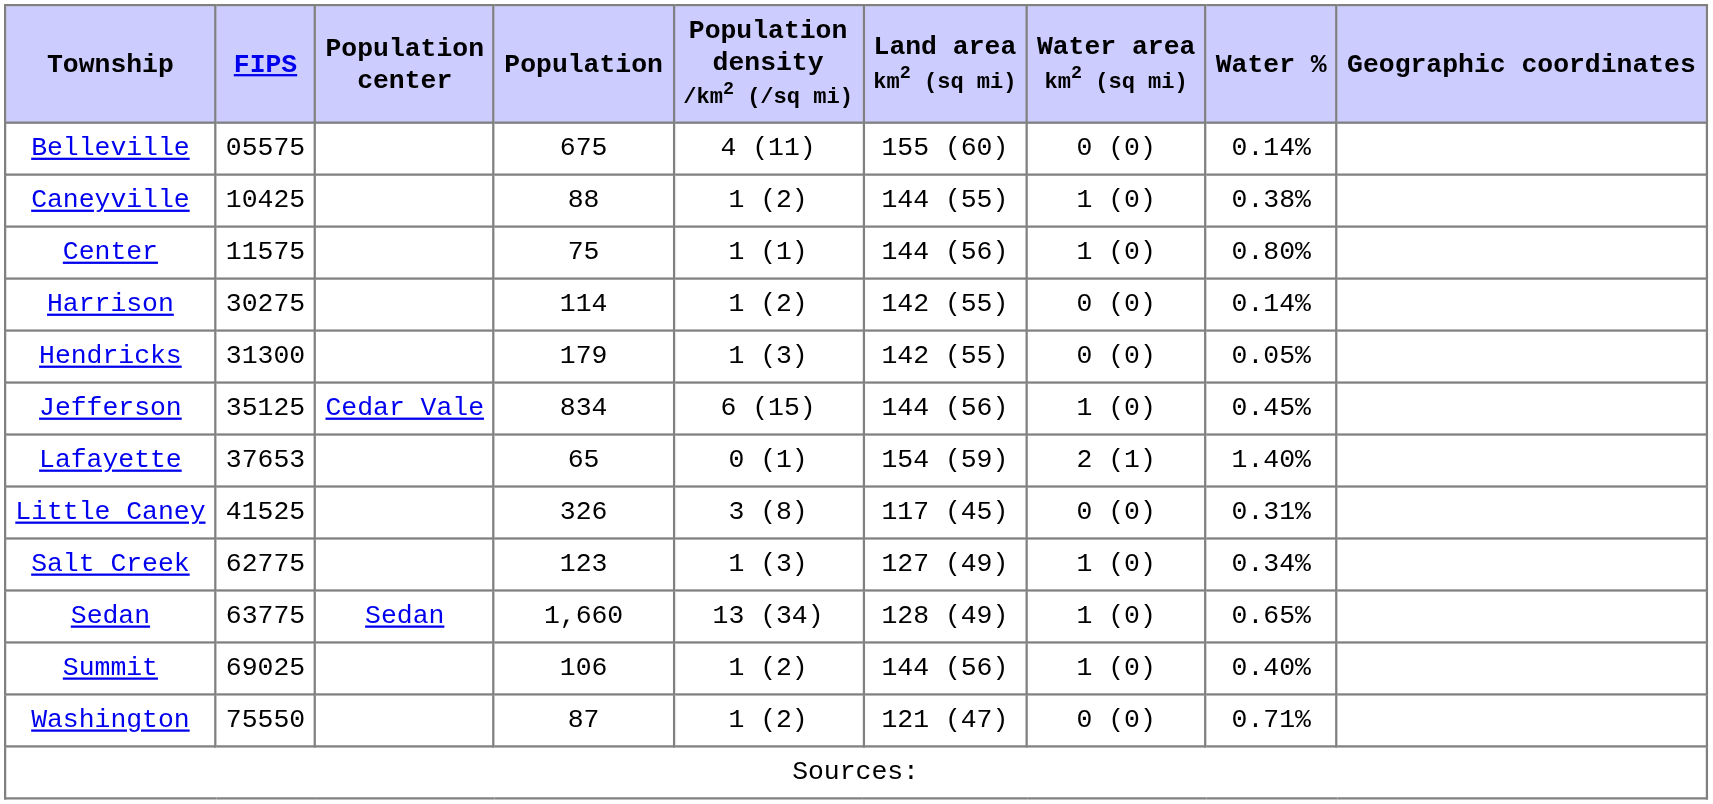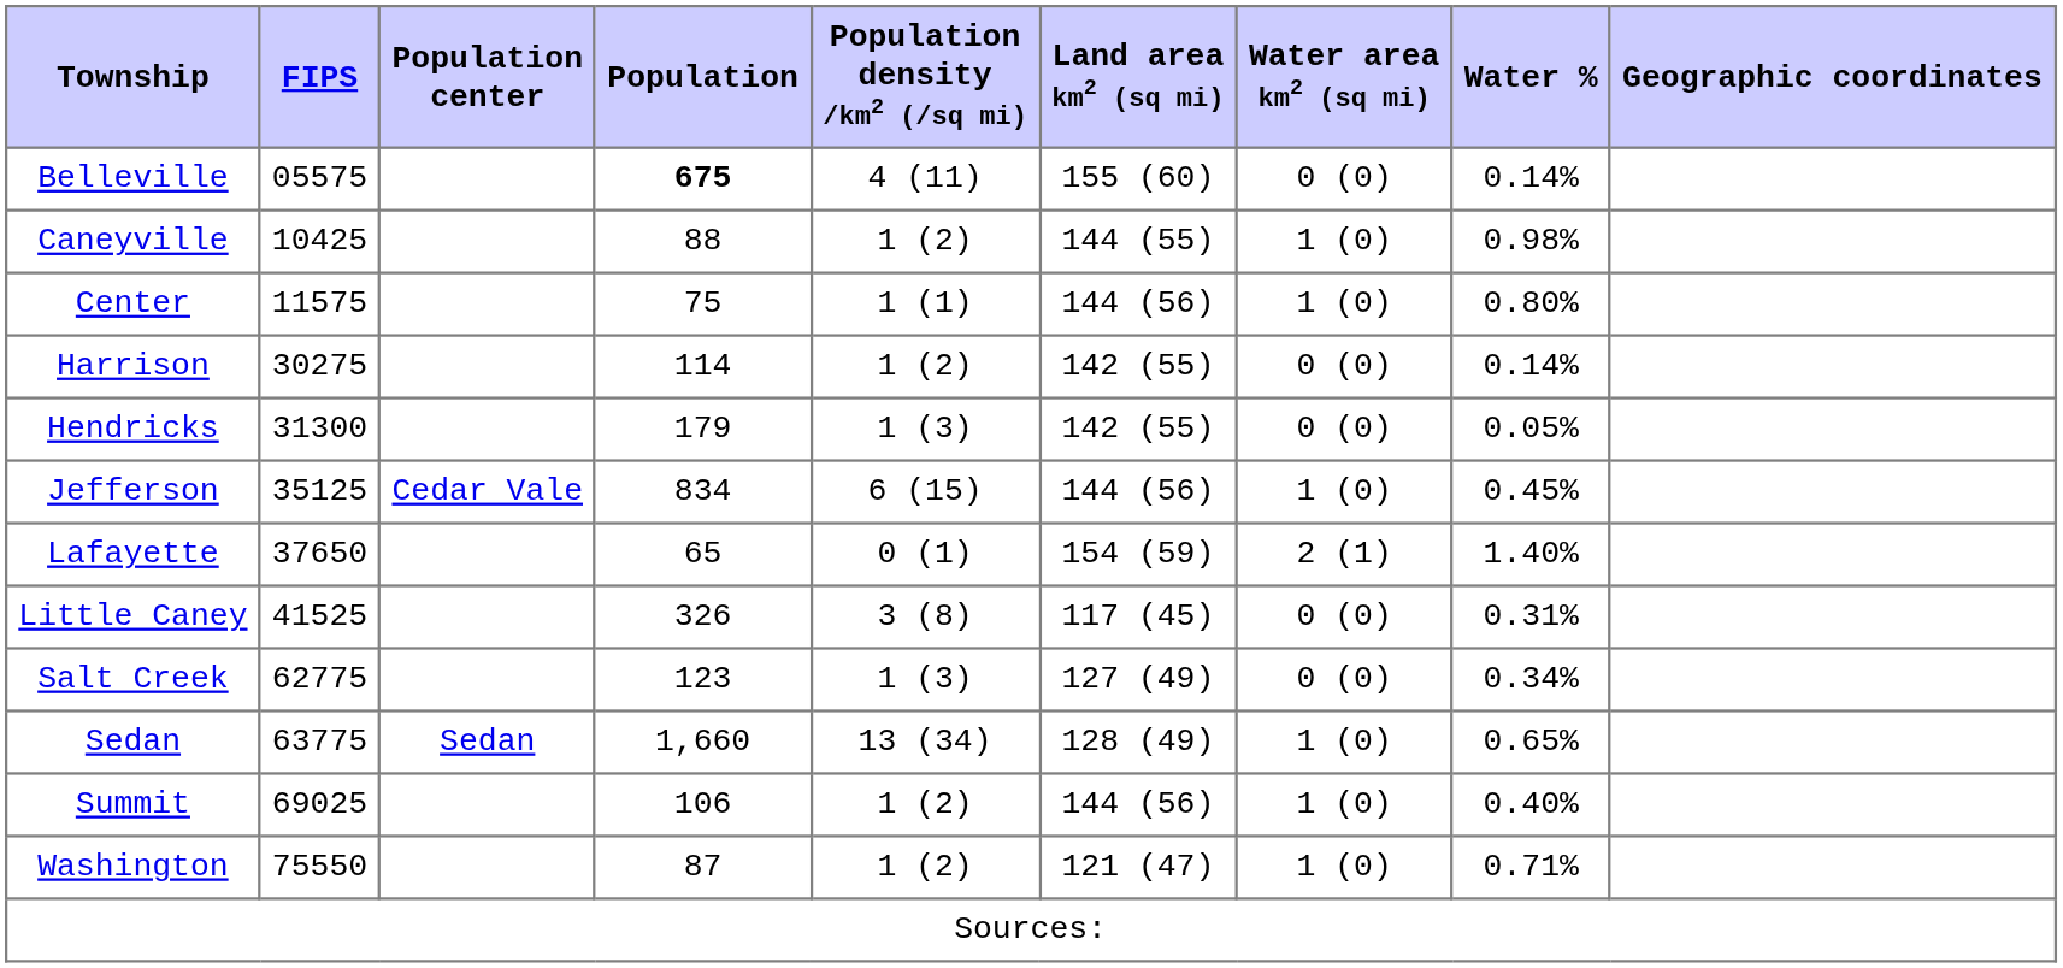 <table class="toccolours" border=1 cellspacing=0 cellpadding=4 style="text-align:center; border-collapse:collapse; font-size:90%;">
 <tr style="background:#ccccff">
 <th>Township</th>
 <th><a href='#'>FIPS</a></th>
 <th>Population<br>center</th>
 <th>Population</th>
 <th>Population<br>density<br><small>/km<sup>2</sup> (/sq mi)</small></th>
 <th>Land area<br><small>km<sup>2</sup> (sq mi)</small></th>
 <th>Water area<br><small>km<sup>2</sup> (sq mi)</small></th>
 <th>Water %</th>
 <th>Geographic coordinates</th>
 </tr>
 <tr>
 <td><a href='#'>Belleville</a></td>
 <td>05575</td>
 <td></td>
-<td>675</td>
+<td><strong>675</strong></td>
 <td>4 (11)</td>
 <td>155 (60)</td>
 <td>0 (0)</td>
 <td>0.14%</td>
 <td></td>
 </tr>
 <tr>
 <td><a href='#'>Caneyville</a></td>
 <td>10425</td>
 <td></td>
 <td>88</td>
 <td>1 (2)</td>
 <td>144 (55)</td>
 <td>1 (0)</td>
-<td>0.38%</td>
+<td>0.98%</td>
 <td></td>
 </tr>
 <tr>
 <td><a href='#'>Center</a></td>
 <td>11575</td>
 <td></td>
 <td>75</td>
 <td>1 (1)</td>
 <td>144 (56)</td>
 <td>1 (0)</td>
 <td>0.80%</td>
 <td></td>
 </tr>
 <tr>
 <td><a href='#'>Harrison</a></td>
 <td>30275</td>
 <td></td>
 <td>114</td>
 <td>1 (2)</td>
 <td>142 (55)</td>
 <td>0 (0)</td>
 <td>0.14%</td>
 <td></td>
 </tr>
 <tr>
 <td><a href='#'>Hendricks</a></td>
 <td>31300</td>
 <td></td>
 <td>179</td>
 <td>1 (3)</td>
 <td>142 (55)</td>
 <td>0 (0)</td>
 <td>0.05%</td>
 <td></td>
 </tr>
 <tr>
 <td><a href='#'>Jefferson</a></td>
 <td>35125</td>
 <td><a href='#'>Cedar Vale</a></td>
 <td>834</td>
 <td>6 (15)</td>
 <td>144 (56)</td>
 <td>1 (0)</td>
 <td>0.45%</td>
 <td></td>
 </tr>
 <tr>
 <td><a href='#'>Lafayette</a></td>
-<td>37653</td>
+<td>37650</td>
 <td></td>
 <td>65</td>
 <td>0 (1)</td>
 <td>154 (59)</td>
 <td>2 (1)</td>
 <td>1.40%</td>
 <td></td>
 </tr>
 <tr>
 <td><a href='#'>Little Caney</a></td>
 <td>41525</td>
 <td></td>
 <td>326</td>
 <td>3 (8)</td>
 <td>117 (45)</td>
 <td>0 (0)</td>
 <td>0.31%</td>
 <td></td>
 </tr>
 <tr>
 <td><a href='#'>Salt Creek</a></td>
 <td>62775</td>
 <td></td>
 <td>123</td>
 <td>1 (3)</td>
 <td>127 (49)</td>
-<td>1 (0)</td>
+<td>0 (0)</td>
 <td>0.34%</td>
 <td></td>
 </tr>
 <tr>
 <td><a href='#'>Sedan</a></td>
 <td>63775</td>
 <td><a href='#'>Sedan</a></td>
 <td>1,660</td>
 <td>13 (34)</td>
 <td>128 (49)</td>
 <td>1 (0)</td>
 <td>0.65%</td>
 <td></td>
 </tr>
 <tr>
 <td><a href='#'>Summit</a></td>
 <td>69025</td>
 <td></td>
 <td>106</td>
 <td>1 (2)</td>
 <td>144 (56)</td>
 <td>1 (0)</td>
 <td>0.40%</td>
 <td></td>
 </tr>
 <tr>
 <td><a href='#'>Washington</a></td>
 <td>75550</td>
 <td></td>
 <td>87</td>
 <td>1 (2)</td>
 <td>121 (47)</td>
-<td>0 (0)</td>
+<td>1 (0)</td>
 <td>0.71%</td>
 <td></td>
 </tr>
 <tr>
 <td colspan=9>Sources: </td>
 </tr>
 </table>
